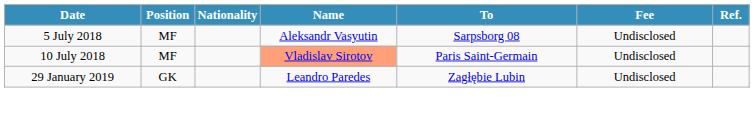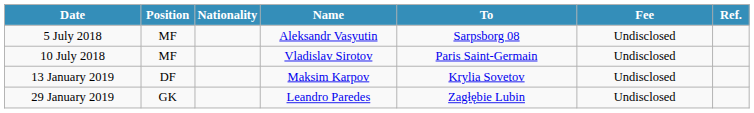 <table class="wikitable" style="text-align:center; font-size:90%; ">
 <tr>
 <th style="background:#348EB9; color:white; width:150px;">Date</th>
 <th style="background:#348EB9; color:white; width:55px;">Position</th>
 <th style="background:#348EB9; color:white; width:55px;">Nationality</th>
 <th style="background:#348EB9; color:white; width:150px;">Name</th>
 <th style="background:#348EB9; color:white; width:200px;">To</th>
 <th style="background:#348EB9; color:white; width:150px;">Fee</th>
 <th style="background:#348EB9; color:white; width:35px;">Ref.</th>
 </tr>
 <tr>
 <td>5 July 2018</td>
 <td>MF</td>
 <td></td>
 <td><a href='#'>Aleksandr Vasyutin</a></td>
 <td><a href='#'>Sarpsborg 08</a></td>
 <td>Undisclosed</td>
 <td></td>
 </tr>
 <tr>
 <td>10 July 2018</td>
 <td>MF</td>
 <td></td>
-<td style="background: lightsalmon;"><a href='#'>Vladislav Sirotov</a></td>
+<td><a href='#'>Vladislav Sirotov</a></td>
 <td><a href='#'>Paris Saint-Germain</a></td>
+<td>Undisclosed</td>
+<td></td>
+</tr>
+<tr>
+<td>13 January 2019</td>
+<td>DF</td>
+<td></td>
+<td><a href='#'>Maksim Karpov</a></td>
+<td><a href='#'>Krylia Sovetov</a></td>
 <td>Undisclosed</td>
 <td></td>
 </tr>
 <tr>
 <td>29 January 2019</td>
 <td>GK</td>
 <td></td>
 <td><a href='#'>Leandro Paredes</a></td>
 <td><a href='#'>Zagłębie Lubin</a></td>
 <td>Undisclosed</td>
 <td></td>
 </tr>
 </table>
